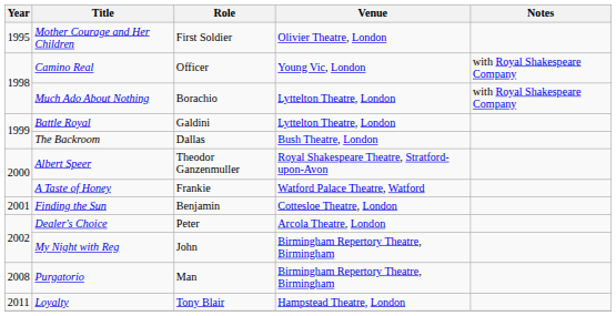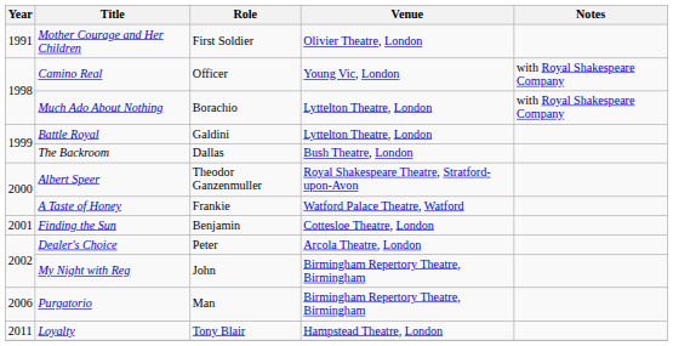 <table class="wikitable sortable">
 <tr>
 <th>Year</th>
 <th>Title</th>
 <th>Role</th>
 <th>Venue</th>
 <th>Notes</th>
 </tr>
 <tr>
-<td>1995</td>
+<td>1991</td>
 <td><em><a href='#'>Mother Courage and Her Children</a></em></td>
 <td>First Soldier</td>
 <td><a href='#'>Olivier Theatre</a>, <a href='#'>London</a></td>
 <td></td>
 </tr>
 <tr>
 <td rowspan="2">1998</td>
 <td><em><a href='#'>Camino Real</a></em></td>
 <td>Officer</td>
 <td><a href='#'>Young Vic</a>, <a href='#'>London</a></td>
 <td>with <a href='#'>Royal Shakespeare Company</a></td>
 </tr>
 <tr>
 <td><em><a href='#'>Much Ado About Nothing</a></em></td>
 <td>Borachio</td>
 <td><a href='#'>Lyttelton Theatre</a>, <a href='#'>London</a></td>
 <td>with <a href='#'>Royal Shakespeare Company</a></td>
 </tr>
 <tr>
 <td rowspan="2">1999</td>
 <td><em><a href='#'>Battle Royal</a></em></td>
 <td>Galdini</td>
 <td><a href='#'>Lyttelton Theatre</a>, <a href='#'>London</a></td>
 <td></td>
 </tr>
 <tr>
 <td><em>The Backroom</em></td>
 <td>Dallas</td>
 <td><a href='#'>Bush Theatre</a>, <a href='#'>London</a></td>
 <td></td>
 </tr>
 <tr>
 <td rowspan="2">2000</td>
 <td><em><a href='#'>Albert Speer</a></em></td>
 <td>Theodor Ganzenmuller</td>
 <td><a href='#'>Royal Shakespeare Theatre</a>, <a href='#'>Stratford-upon-Avon</a></td>
 <td></td>
 </tr>
 <tr>
 <td><em><a href='#'>A Taste of Honey</a></em></td>
 <td>Frankie</td>
 <td><a href='#'>Watford Palace Theatre</a>, <a href='#'>Watford</a></td>
 <td></td>
 </tr>
 <tr>
 <td>2001</td>
 <td><em><a href='#'>Finding the Sun</a></em></td>
 <td>Benjamin</td>
 <td><a href='#'>Cottesloe Theatre</a>, <a href='#'>London</a></td>
 <td></td>
 </tr>
 <tr>
 <td rowspan="2">2002</td>
 <td><em><a href='#'>Dealer's Choice</a></em></td>
 <td>Peter</td>
 <td><a href='#'>Arcola Theatre</a>, <a href='#'>London</a></td>
 <td></td>
 </tr>
 <tr>
 <td><em><a href='#'>My Night with Reg</a></em></td>
 <td>John</td>
 <td><a href='#'>Birmingham Repertory Theatre</a>, <a href='#'>Birmingham</a></td>
 <td></td>
 </tr>
 <tr>
-<td>2008</td>
+<td>2006</td>
 <td><em><a href='#'>Purgatorio</a></em></td>
 <td>Man</td>
 <td><a href='#'>Birmingham Repertory Theatre</a>, <a href='#'>Birmingham</a></td>
 <td></td>
 </tr>
 <tr>
 <td>2011</td>
 <td><em><a href='#'>Loyalty</a></em></td>
 <td><a href='#'>Tony Blair</a></td>
 <td><a href='#'>Hampstead Theatre</a>, <a href='#'>London</a></td>
 <td></td>
 </tr>
 <tr>
 </tr>
 </table>
